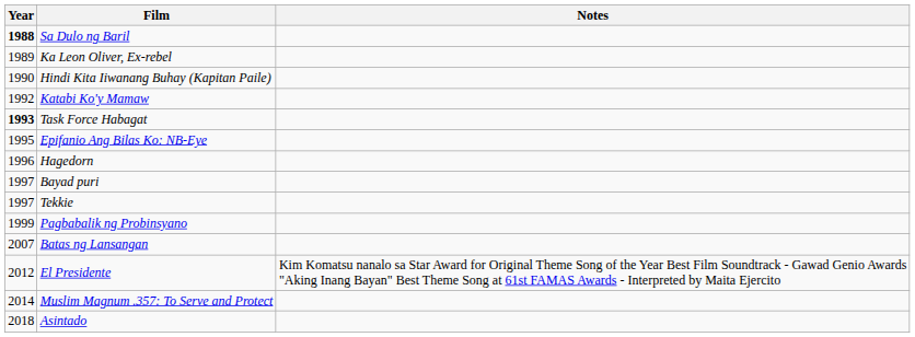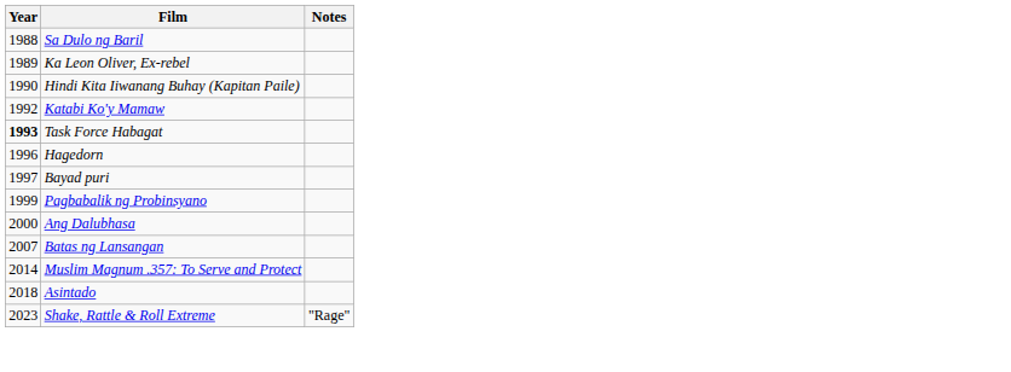 <table class="wikitable">
 <tr>
 <th>Year</th>
 <th>Film</th>
 <th>Notes</th>
 </tr>
 <tr>
-<td><strong>1988</strong></td>
+<td>1988</td>
 <td><em><a href='#'>Sa Dulo ng Baril</a></em></td>
 <td></td>
 </tr>
 <tr>
 <td>1989</td>
 <td><em>Ka Leon Oliver, Ex-rebel</em></td>
 <td></td>
 </tr>
 <tr>
 <td>1990</td>
 <td><em>Hindi Kita Iiwanang Buhay (Kapitan Paile)</em></td>
 <td></td>
 </tr>
 <tr>
 <td>1992</td>
 <td><em><a href='#'>Katabi Ko'y Mamaw</a></em></td>
 <td></td>
 </tr>
 <tr>
 <td><strong>1993</strong></td>
 <td><em>Task Force Habagat</em></td>
 <td></td>
 </tr>
 <tr>
-<td>1995</td>
-<td><em><a href='#'>Epifanio Ang Bilas Ko: NB-Eye</a></em></td>
-<td></td>
-</tr>
-<tr>
 <td>1996</td>
 <td><em>Hagedorn</em></td>
 <td></td>
 </tr>
 <tr>
 <td>1997</td>
 <td><em>Bayad puri</em></td>
 <td></td>
 </tr>
 <tr>
-<td>1997</td>
-<td><em>Tekkie</em></td>
+<td>1999</td>
+<td><em><a href='#'>Pagbabalik ng Probinsyano</a></em></td>
 <td></td>
 </tr>
 <tr>
-<td>1999</td>
-<td><em><a href='#'>Pagbabalik ng Probinsyano</a></em></td>
+<td>2000</td>
+<td><em><a href='#'>Ang Dalubhasa</a></em></td>
 <td></td>
 </tr>
 <tr>
 <td>2007</td>
 <td><em><a href='#'>Batas ng Lansangan</a></em></td>
 <td></td>
-</tr>
-<tr>
-<td>2012</td>
-<td><a href='#'><em>El Presidente</em></a></td>
-<td>Kim Komatsu nanalo sa Star Award for Original Theme Song of the Year Best Film Soundtrack - Gawad Genio Awards<br>"Aking Inang Bayan" Best Theme Song at <a href='#'>61st FAMAS Awards</a> - Interpreted by Maita Ejercito</td>
 </tr>
 <tr>
 <td>2014</td>
 <td><em><a href='#'>Muslim Magnum .357: To Serve and Protect</a></em></td>
 <td></td>
 </tr>
 <tr>
 <td>2018</td>
 <td><em><a href='#'>Asintado</a></em></td>
 <td></td>
 </tr>
+<tr>
+<td>2023</td>
+<td><em><a href='#'>Shake, Rattle & Roll Extreme</a></em></td>
+<td>"Rage"</td>
+</tr>
 </table>
